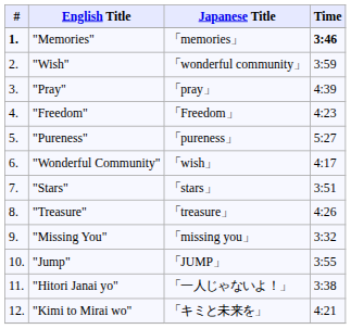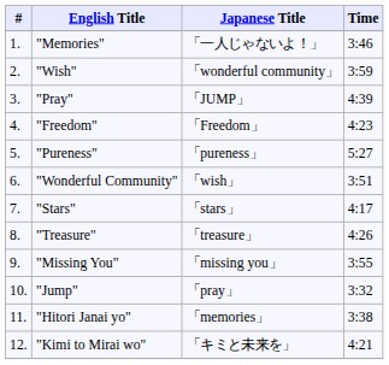 <table border="" cellpadding="4" cellspacing="0" style="border: 1px #aaaaaa solid; border-collapse: collapse; padding: 0.2em; margin: 1em 1em 1em 0; background: #f7f8ff; font-size:0.9em">
 <tr valign="middle" bgcolor="#e6e9ff">
 <th rowspan="1">#</th>
 <th rowspan="1"><a href='#'>English</a> Title</th>
 <th colspan="1"><a href='#'>Japanese</a> Title</th>
 <th rowspan="1">Time</th>
 </tr>
 <tr bgcolor="#e6e9ff">
 </tr>
 <tr>
-<td><strong>1.</strong></td>
+<td>1.</td>
 <td>"Memories"</td>
-<td>「memories」</td>
-<td><strong>3:46</strong></td>
+<td>「一人じゃないよ！」</td>
+<td>3:46</td>
 </tr>
 <tr>
 <td>2.</td>
 <td>"Wish"</td>
 <td>「wonderful community」</td>
 <td>3:59</td>
 </tr>
 <tr>
 <td>3.</td>
 <td>"Pray"</td>
-<td>「pray」</td>
+<td>「JUMP」</td>
 <td>4:39</td>
 </tr>
 <tr>
 <td>4.</td>
 <td>"Freedom"</td>
 <td>「Freedom」</td>
 <td>4:23</td>
 </tr>
 <tr>
 <td>5.</td>
 <td>"Pureness"</td>
 <td>「pureness」</td>
 <td>5:27</td>
 </tr>
 <tr>
 <td>6.</td>
 <td>"Wonderful Community"</td>
 <td>「wish」</td>
-<td>4:17</td>
+<td>3:51</td>
 </tr>
 <tr>
 <td>7.</td>
 <td>"Stars"</td>
 <td>「stars」</td>
-<td>3:51</td>
+<td>4:17</td>
 </tr>
 <tr>
 <td>8.</td>
 <td>"Treasure"</td>
 <td>「treasure」</td>
 <td>4:26</td>
 </tr>
 <tr>
 <td>9.</td>
 <td>"Missing You"</td>
 <td>「missing you」</td>
-<td>3:32</td>
+<td>3:55</td>
 </tr>
 <tr>
 <td>10.</td>
 <td>"Jump"</td>
-<td>「JUMP」</td>
-<td>3:55</td>
+<td>「pray」</td>
+<td>3:32</td>
 </tr>
 <tr>
 <td>11.</td>
 <td>"Hitori Janai yo"</td>
-<td>「一人じゃないよ！」</td>
+<td>「memories」</td>
 <td>3:38</td>
 </tr>
 <tr>
 <td>12.</td>
 <td>"Kimi to Mirai wo"</td>
 <td>「キミと未来を」</td>
 <td>4:21</td>
 </tr>
 <tr>
 </tr>
 </table>
